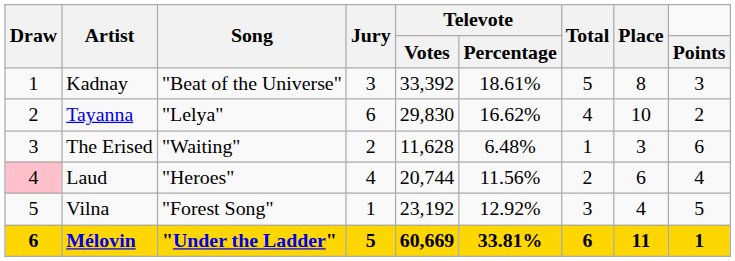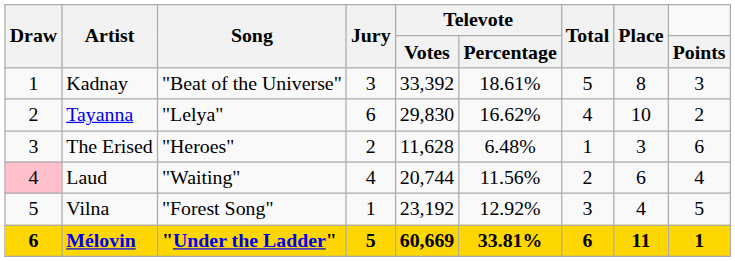 <table class="sortable wikitable" style="margin: 1em auto 1em auto; text-align:center;">
 <tr>
 <th rowspan="2">Draw</th>
 <th rowspan="2">Artist</th>
 <th rowspan="2">Song</th>
 <th rowspan="2">Jury</th>
 <th colspan="2">Televote</th>
 <th rowspan="2">Total</th>
 <th rowspan="2">Place</th>
 </tr>
 <tr>
 <th>Votes</th>
 <th>Percentage</th>
 <th>Points</th>
 </tr>
 <tr>
 <td>1</td>
 <td align="left">Kadnay</td>
 <td align="left">"Beat of the Universe"</td>
 <td>3</td>
 <td>33,392</td>
 <td>18.61%</td>
 <td>5</td>
 <td>8</td>
 <td>3</td>
 </tr>
 <tr>
 <td>2</td>
 <td align="left"><a href='#'>Tayanna</a></td>
 <td align="left">"Lelya"</td>
 <td>6</td>
 <td>29,830</td>
 <td>16.62%</td>
 <td>4</td>
 <td>10</td>
 <td>2</td>
 </tr>
 <tr>
 <td>3</td>
 <td align="left" data-sort-value="Erised, The">The Erised</td>
-<td align="left">"Waiting"</td>
+<td align="left">"Heroes"</td>
 <td>2</td>
 <td>11,628</td>
 <td>6.48%</td>
 <td>1</td>
 <td>3</td>
 <td>6</td>
 </tr>
 <tr>
 <td style="background: pink;">4</td>
 <td align="left">Laud</td>
-<td align="left">"Heroes"</td>
+<td align="left">"Waiting"</td>
 <td>4</td>
 <td>20,744</td>
 <td>11.56%</td>
 <td>2</td>
 <td>6</td>
 <td>4</td>
 </tr>
 <tr>
 <td>5</td>
 <td align="left">Vilna</td>
 <td align="left">"Forest Song"</td>
 <td>1</td>
 <td>23,192</td>
 <td>12.92%</td>
 <td>3</td>
 <td>4</td>
 <td>5</td>
 </tr>
 <tr style="font-weight:bold; background:gold;">
 <td>6</td>
 <td align="left"><a href='#'>Mélovin</a></td>
 <td align="left">"<a href='#'>Under the Ladder</a>"</td>
 <td>5</td>
 <td>60,669</td>
 <td>33.81%</td>
 <td>6</td>
 <td>11</td>
 <td>1</td>
 </tr>
 </table>
